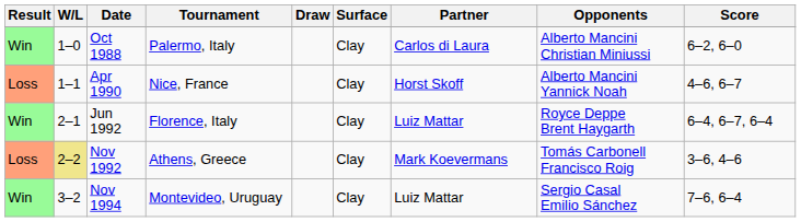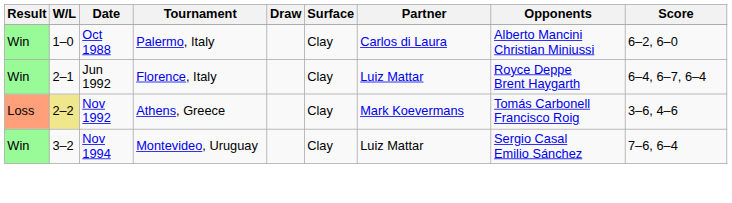 <table class="sortable wikitable">
 <tr>
 <th style="width:40px">Result</th>
 <th style="width:30px" class="unsortable">W/L</th>
 <th style="width:60px">Date</th>
 <th style="width:160px">Tournament</th>
 <th style="width:20px">Draw</th>
 <th style="width:50px">Surface</th>
 <th style="width:160px">Partner</th>
 <th style="width:160px">Opponents</th>
 <th style="width:120px" class="unsortable">Score</th>
 </tr>
 <tr>
 </tr>
 <tr>
 <td style="background:#98fb98;">Win</td>
 <td>1–0</td>
 <td><a href='#'>Oct 1988</a></td>
 <td><a href='#'>Palermo</a>, Italy</td>
 <td></td>
 <td>Clay</td>
 <td> <a href='#'>Carlos di Laura</a></td>
 <td> <a href='#'>Alberto Mancini</a><br> <a href='#'>Christian Miniussi</a></td>
 <td>6–2, 6–0</td>
-</tr>
-<tr>
-<td style="background:#ffa07a;">Loss</td>
-<td>1–1</td>
-<td><a href='#'>Apr 1990</a></td>
-<td><a href='#'>Nice</a>, France</td>
-<td></td>
-<td>Clay</td>
-<td> <a href='#'>Horst Skoff</a></td>
-<td> <a href='#'>Alberto Mancini</a><br> <a href='#'>Yannick Noah</a></td>
-<td>4–6, 6–7</td>
 </tr>
 <tr>
 <td style="background:#98fb98;">Win</td>
 <td>2–1</td>
 <td>Jun 1992</td>
 <td><a href='#'>Florence</a>, Italy</td>
 <td></td>
 <td>Clay</td>
 <td> <a href='#'>Luiz Mattar</a></td>
 <td> <a href='#'>Royce Deppe</a><br> <a href='#'>Brent Haygarth</a></td>
 <td>6–4, 6–7, 6–4</td>
 </tr>
 <tr>
 <td style="background:#ffa07a;">Loss</td>
 <td style="background: khaki;">2–2</td>
 <td><a href='#'>Nov 1992</a></td>
 <td><a href='#'>Athens</a>, Greece</td>
 <td></td>
 <td>Clay</td>
 <td> <a href='#'>Mark Koevermans</a></td>
 <td> <a href='#'>Tomás Carbonell</a><br> <a href='#'>Francisco Roig</a></td>
 <td>3–6, 4–6</td>
 </tr>
 <tr>
 <td style="background:#98fb98;">Win</td>
 <td>3–2</td>
 <td><a href='#'>Nov 1994</a></td>
 <td><a href='#'>Montevideo</a>, Uruguay</td>
 <td></td>
 <td>Clay</td>
 <td> Luiz Mattar</td>
 <td> <a href='#'>Sergio Casal</a><br> <a href='#'>Emilio Sánchez</a></td>
 <td>7–6, 6–4</td>
 </tr>
 </table>
